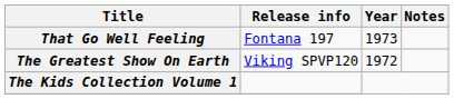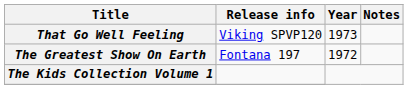 <table class="wikitable plainrowheaders sortable">
 <tr>
 <th scope="col">Title</th>
 <th scope="col">Release info</th>
 <th scope="col">Year</th>
 <th scope="col" class="unsortable">Notes</th>
 </tr>
 <tr>
 <th scope="row"><em>That Go Well Feeling</em></th>
-<td><a href='#'>Fontana</a> 197</td>
+<td><a href='#'>Viking</a> SPVP120</td>
 <td>1973</td>
 <td></td>
 </tr>
 <tr>
 <th scope="row"><em>The Greatest Show On Earth</em></th>
-<td><a href='#'>Viking</a> SPVP120</td>
+<td><a href='#'>Fontana</a> 197</td>
 <td>1972</td>
 <td></td>
 </tr>
 <tr>
 <th scope="row"><em>The Kids Collection Volume 1</em></th>
 <td></td>
 </tr>
 <tr>
 </tr>
 </table>
